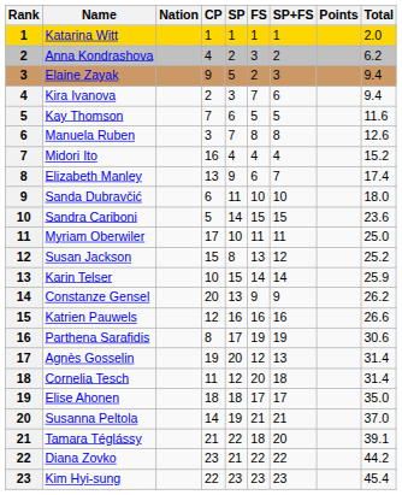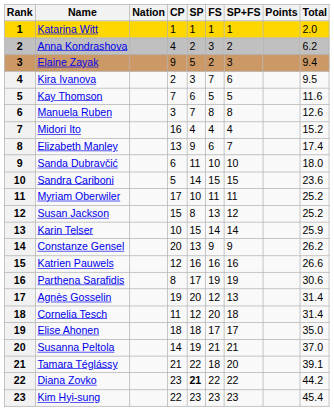 <table class="wikitable">
 <tr>
 <th>Rank</th>
 <th>Name</th>
 <th>Nation</th>
 <th>CP</th>
 <th>SP</th>
 <th>FS</th>
 <th>SP+FS</th>
 <th>Points</th>
 <th>Total</th>
 </tr>
 <tr bgcolor=gold>
 <td align=center><strong>1</strong></td>
 <td><a href='#'>Katarina Witt</a></td>
 <td></td>
 <td>1</td>
 <td>1</td>
 <td>1</td>
 <td>1</td>
 <td></td>
 <td>2.0</td>
 </tr>
 <tr bgcolor=silver>
 <td align=center><strong>2</strong></td>
 <td><a href='#'>Anna Kondrashova</a></td>
 <td></td>
 <td>4</td>
 <td>2</td>
 <td>3</td>
 <td>2</td>
 <td></td>
 <td>6.2</td>
 </tr>
 <tr bgcolor=cc9966>
 <td align=center><strong>3</strong></td>
 <td><a href='#'>Elaine Zayak</a></td>
 <td></td>
 <td>9</td>
 <td>5</td>
 <td>2</td>
 <td>3</td>
 <td></td>
 <td>9.4</td>
 </tr>
 <tr>
 <th>4</th>
 <td><a href='#'>Kira Ivanova</a></td>
 <td></td>
 <td>2</td>
 <td>3</td>
 <td>7</td>
 <td>6</td>
 <td></td>
-<td>9.4</td>
+<td>9.5</td>
 </tr>
 <tr>
 <th>5</th>
 <td><a href='#'>Kay Thomson</a></td>
 <td></td>
 <td>7</td>
 <td>6</td>
 <td>5</td>
 <td>5</td>
 <td></td>
 <td>11.6</td>
 </tr>
 <tr>
 <th>6</th>
 <td><a href='#'>Manuela Ruben</a></td>
 <td></td>
 <td>3</td>
 <td>7</td>
 <td>8</td>
 <td>8</td>
 <td></td>
 <td>12.6</td>
 </tr>
 <tr>
 <th>7</th>
 <td><a href='#'>Midori Ito</a></td>
 <td></td>
 <td>16</td>
 <td>4</td>
 <td>4</td>
 <td>4</td>
 <td></td>
 <td>15.2</td>
 </tr>
 <tr>
 <th>8</th>
 <td><a href='#'>Elizabeth Manley</a></td>
 <td></td>
 <td>13</td>
 <td>9</td>
 <td>6</td>
 <td>7</td>
 <td></td>
 <td>17.4</td>
 </tr>
 <tr>
 <th>9</th>
 <td><a href='#'>Sanda Dubravčić</a></td>
 <td></td>
 <td>6</td>
 <td>11</td>
 <td>10</td>
 <td>10</td>
 <td></td>
 <td>18.0</td>
 </tr>
 <tr>
 <th>10</th>
 <td><a href='#'>Sandra Cariboni</a></td>
 <td></td>
 <td>5</td>
 <td>14</td>
 <td>15</td>
 <td>15</td>
 <td></td>
 <td>23.6</td>
 </tr>
 <tr>
 <th>11</th>
 <td><a href='#'>Myriam Oberwiler</a></td>
 <td></td>
 <td>17</td>
 <td>10</td>
 <td>11</td>
 <td>11</td>
 <td></td>
-<td>25.0</td>
+<td>25.2</td>
 </tr>
 <tr>
 <th>12</th>
 <td><a href='#'>Susan Jackson</a></td>
 <td></td>
 <td>15</td>
 <td>8</td>
 <td>13</td>
 <td>12</td>
 <td></td>
 <td>25.2</td>
 </tr>
 <tr>
 <th>13</th>
 <td><a href='#'>Karin Telser</a></td>
 <td></td>
 <td>10</td>
 <td>15</td>
 <td>14</td>
 <td>14</td>
 <td></td>
 <td>25.9</td>
 </tr>
 <tr>
 <th>14</th>
 <td><a href='#'>Constanze Gensel</a></td>
 <td></td>
 <td>20</td>
 <td>13</td>
 <td>9</td>
 <td>9</td>
 <td></td>
 <td>26.2</td>
 </tr>
 <tr>
 <th>15</th>
 <td><a href='#'>Katrien Pauwels</a></td>
 <td></td>
 <td>12</td>
 <td>16</td>
 <td>16</td>
 <td>16</td>
 <td></td>
 <td>26.6</td>
 </tr>
 <tr>
 <th>16</th>
 <td><a href='#'>Parthena Sarafidis</a></td>
 <td></td>
 <td>8</td>
 <td>17</td>
 <td>19</td>
 <td>19</td>
 <td></td>
 <td>30.6</td>
 </tr>
 <tr>
 <th>17</th>
 <td><a href='#'>Agnès Gosselin</a></td>
 <td></td>
 <td>19</td>
 <td>20</td>
 <td>12</td>
 <td>13</td>
 <td></td>
 <td>31.4</td>
 </tr>
 <tr>
 <th>18</th>
 <td><a href='#'>Cornelia Tesch</a></td>
 <td></td>
 <td>11</td>
 <td>12</td>
 <td>20</td>
 <td>18</td>
 <td></td>
 <td>31.4</td>
 </tr>
 <tr>
 <th>19</th>
 <td><a href='#'>Elise Ahonen</a></td>
 <td></td>
 <td>18</td>
 <td>18</td>
 <td>17</td>
 <td>17</td>
 <td></td>
 <td>35.0</td>
 </tr>
 <tr>
 <th>20</th>
 <td><a href='#'>Susanna Peltola</a></td>
 <td></td>
 <td>14</td>
 <td>19</td>
 <td>21</td>
 <td>21</td>
 <td></td>
 <td>37.0</td>
 </tr>
 <tr>
 <th>21</th>
 <td><a href='#'>Tamara Téglássy</a></td>
 <td></td>
 <td>21</td>
 <td>22</td>
 <td>18</td>
 <td>20</td>
 <td></td>
 <td>39.1</td>
 </tr>
 <tr>
 <th>22</th>
 <td><a href='#'>Diana Zovko</a></td>
 <td></td>
 <td>23</td>
-<td>21</td>
+<td><strong>21</strong></td>
 <td>22</td>
 <td>22</td>
 <td></td>
 <td>44.2</td>
 </tr>
 <tr>
 <th>23</th>
 <td><a href='#'>Kim Hyi-sung</a></td>
 <td></td>
 <td>22</td>
 <td>23</td>
 <td>23</td>
 <td>23</td>
 <td></td>
 <td>45.4</td>
 </tr>
 </table>
